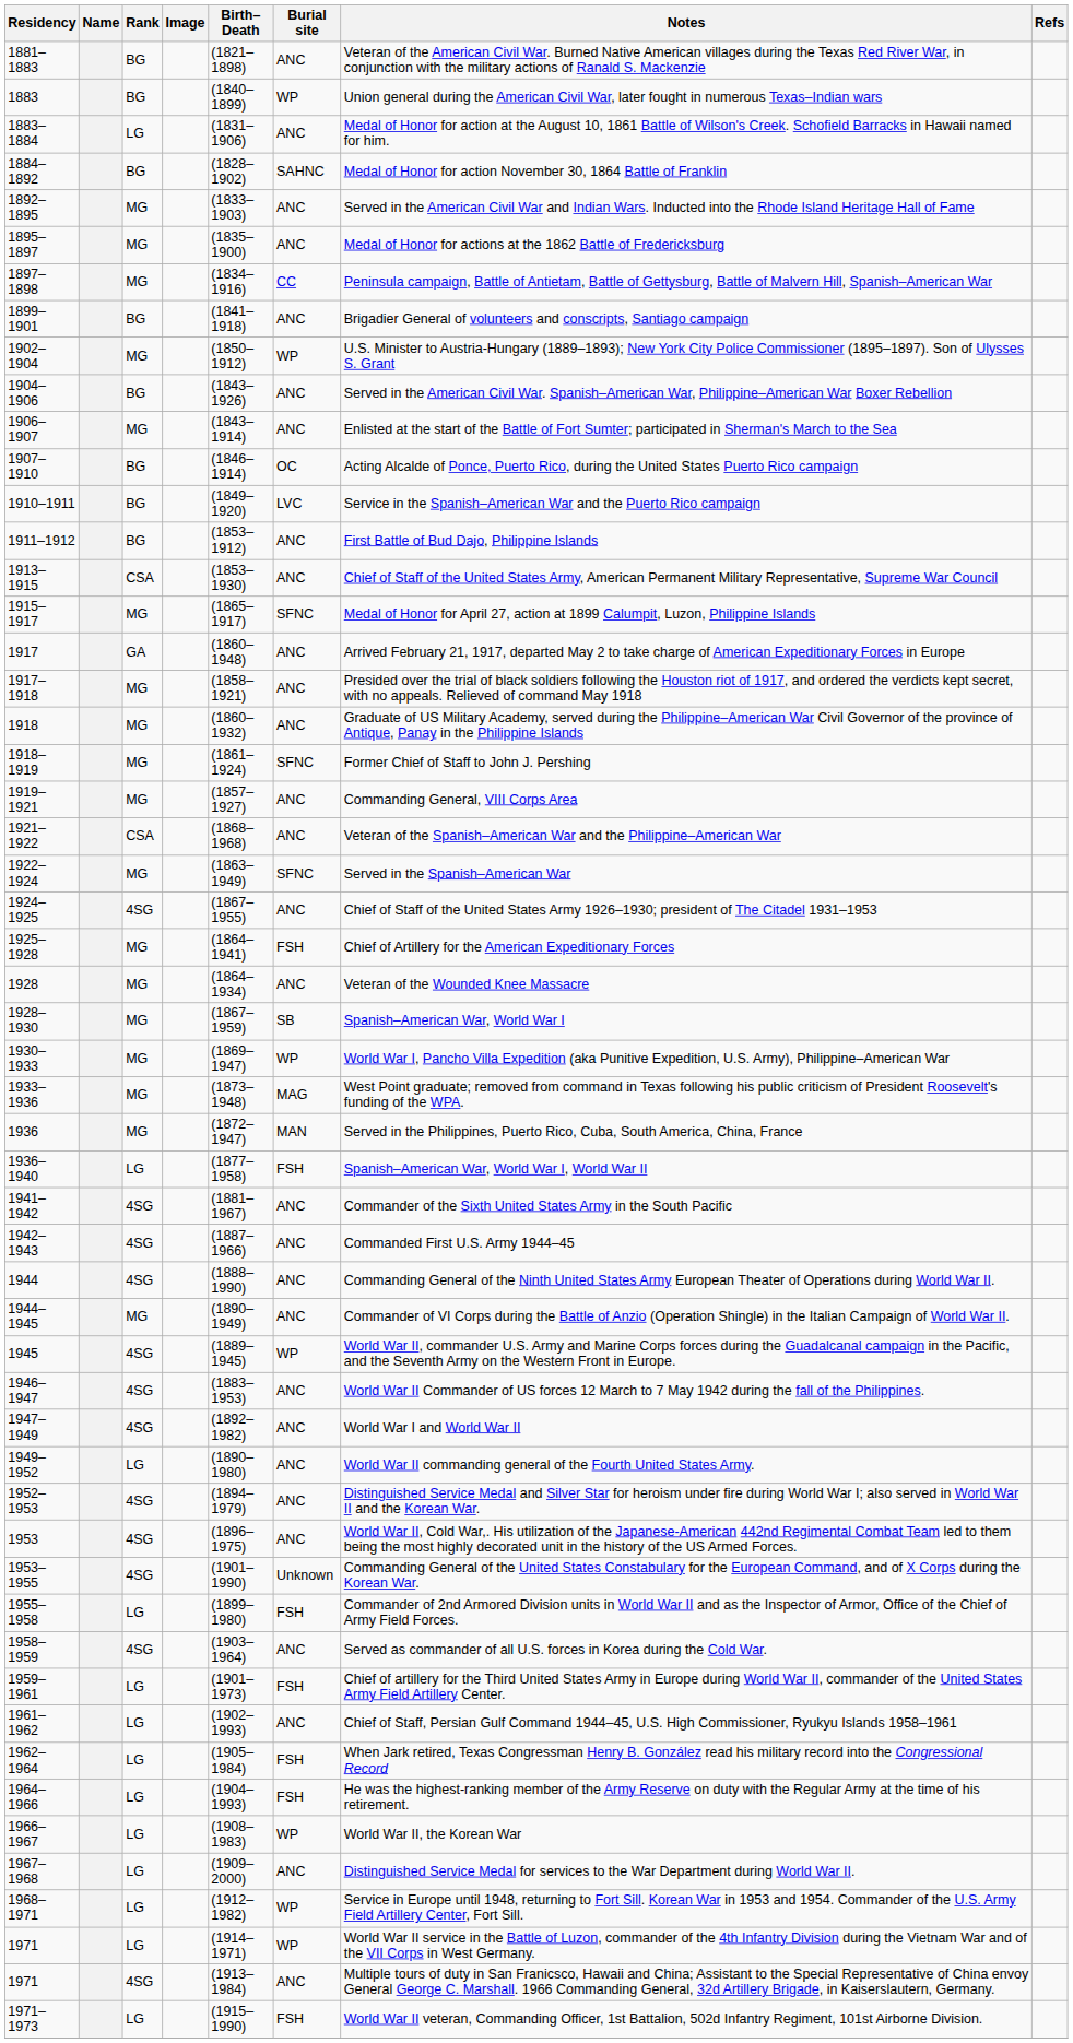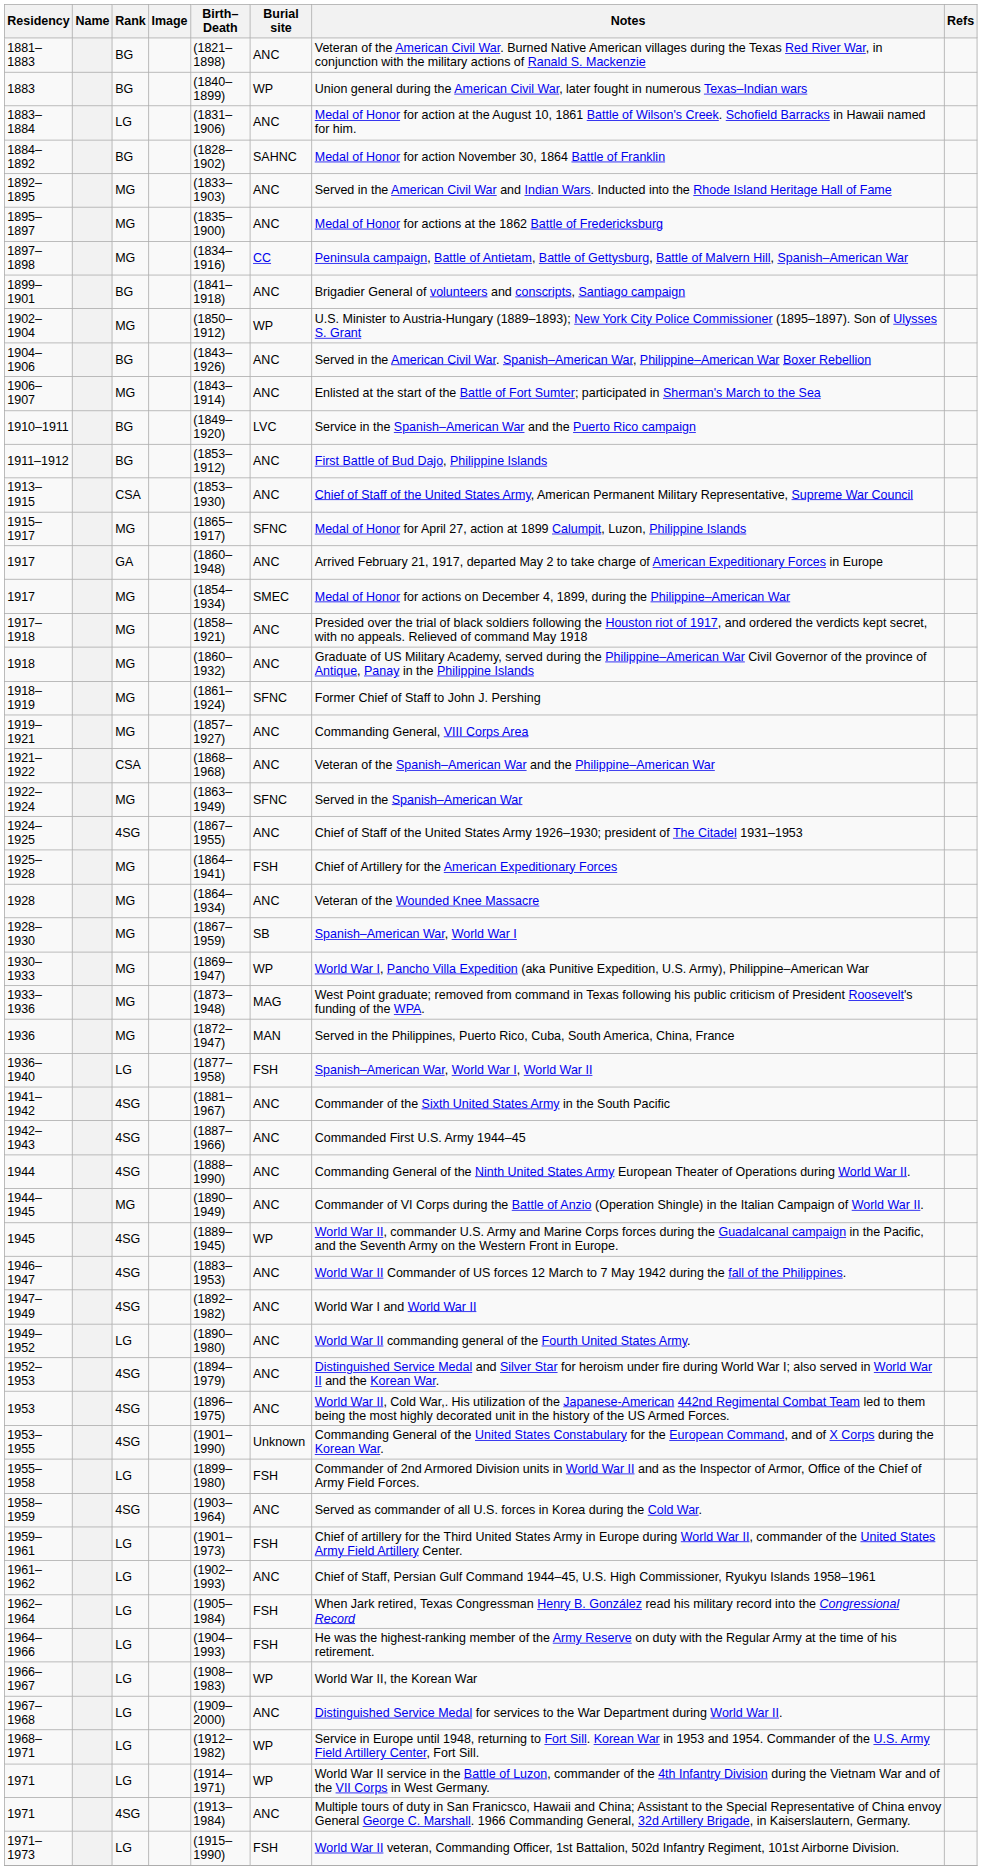 <table class="wikitable sortable plainrowheaders">
 <tr>
 <th scope="col" width =>Residency</th>
 <th scope="col" width =>Name</th>
 <th scope="col" width =>Rank</th>
 <th scope="col" class="unsortable">Image</th>
 <th scope="col" width =>Birth–Death</th>
 <th scope="col" width =>Burial site</th>
 <th scope="col" class="unsortable" width =>Notes</th>
 <th scope="col" class="unsortable">Refs</th>
 </tr>
 <tr>
 <td>1881–1883</td>
 <th scope="row"></th>
 <td>BG</td>
 <td></td>
 <td>(1821–1898)</td>
 <td>ANC</td>
 <td>Veteran of the <a href='#'>American Civil War</a>. Burned Native American villages during the Texas <a href='#'>Red River War</a>, in conjunction with the military actions of <a href='#'>Ranald S. Mackenzie</a></td>
 <td align="center"></td>
 </tr>
 <tr>
 <td>1883</td>
 <th scope="row"></th>
 <td>BG</td>
 <td></td>
 <td>(1840–1899)</td>
 <td>WP</td>
 <td>Union general during the <a href='#'>American Civil War</a>, later fought in numerous <a href='#'>Texas–Indian wars</a></td>
 <td align="center"></td>
 </tr>
 <tr>
 <td>1883–1884</td>
 <th scope="row"></th>
 <td>LG</td>
 <td></td>
 <td>(1831–1906)</td>
 <td>ANC</td>
 <td><a href='#'>Medal of Honor</a> for action at the August 10, 1861 <a href='#'>Battle of Wilson's Creek</a>. <a href='#'>Schofield Barracks</a> in Hawaii named for him.</td>
 <td align="center"></td>
 </tr>
 <tr>
 <td>1884–1892</td>
 <th scope="row"></th>
 <td>BG</td>
 <td></td>
 <td>(1828–1902)</td>
 <td>SAHNC</td>
 <td><a href='#'>Medal of Honor</a> for action November 30, 1864 <a href='#'>Battle of Franklin</a></td>
 <td align="center"></td>
 </tr>
 <tr>
 <td>1892–1895</td>
 <th scope="row"></th>
 <td>MG</td>
 <td></td>
 <td>(1833–1903)</td>
 <td>ANC</td>
 <td>Served in the <a href='#'>American Civil War</a> and <a href='#'>Indian Wars</a>. Inducted into the <a href='#'>Rhode Island Heritage Hall of Fame</a></td>
 <td align="center"></td>
 </tr>
 <tr>
 <td>1895–1897</td>
 <th scope="row"></th>
 <td>MG</td>
 <td></td>
 <td>(1835–1900)</td>
 <td>ANC</td>
 <td><a href='#'>Medal of Honor</a> for actions at the 1862 <a href='#'>Battle of Fredericksburg</a></td>
 <td align="center"></td>
 </tr>
 <tr>
 <td>1897–1898</td>
 <th scope="row"></th>
 <td>MG</td>
 <td></td>
 <td>(1834–1916)</td>
 <td><a href='#'>CC</a></td>
 <td><a href='#'>Peninsula campaign</a>, <a href='#'>Battle of Antietam</a>, <a href='#'>Battle of Gettysburg</a>, <a href='#'>Battle of Malvern Hill</a>, <a href='#'>Spanish–American War</a></td>
 <td align="center"></td>
 </tr>
 <tr>
 <td>1899–1901</td>
 <th scope="row"></th>
 <td>BG</td>
 <td></td>
 <td>(1841–1918)</td>
 <td>ANC</td>
 <td>Brigadier General of <a href='#'>volunteers</a> and <a href='#'>conscripts</a>, <a href='#'>Santiago campaign</a></td>
 <td align="center"></td>
 </tr>
 <tr>
 <td>1902–1904</td>
 <th scope="row"></th>
 <td>MG</td>
 <td></td>
 <td>(1850–1912)</td>
 <td>WP</td>
 <td>U.S. Minister to Austria-Hungary (1889–1893); <a href='#'>New York City Police Commissioner</a> (1895–1897). Son of <a href='#'>Ulysses S. Grant</a></td>
 <td align="center"></td>
 </tr>
 <tr>
 <td>1904–1906</td>
 <th scope="row"></th>
 <td>BG</td>
 <td></td>
 <td>(1843–1926)</td>
 <td>ANC</td>
 <td>Served in the <a href='#'>American Civil War</a>. <a href='#'>Spanish–American War</a>, <a href='#'>Philippine–American War</a> <a href='#'>Boxer Rebellion</a></td>
 <td align="center"></td>
 </tr>
 <tr>
 <td>1906–1907</td>
 <th scope="row"></th>
 <td>MG</td>
 <td></td>
 <td>(1843–1914)</td>
 <td>ANC</td>
 <td>Enlisted at the start of the <a href='#'>Battle of Fort Sumter</a>; participated in <a href='#'>Sherman's March to the Sea</a></td>
 <td align="center"></td>
 </tr>
 <tr>
-<td>1907–1910</td>
-<th scope="row"></th>
-<td>BG</td>
-<td></td>
-<td>(1846–1914)</td>
-<td>OC</td>
-<td>Acting Alcalde of <a href='#'>Ponce, Puerto Rico</a>, during the United States <a href='#'>Puerto Rico campaign</a></td>
-<td align="center"></td>
-</tr>
-<tr>
 <td>1910–1911</td>
 <th scope="row"></th>
 <td>BG</td>
 <td></td>
 <td>(1849–1920)</td>
 <td>LVC</td>
 <td>Service in the <a href='#'>Spanish–American War</a> and the <a href='#'>Puerto Rico campaign</a></td>
 <td align="center"></td>
 </tr>
 <tr>
 <td>1911–1912</td>
 <th scope="row"></th>
 <td>BG</td>
 <td></td>
 <td>(1853–1912)</td>
 <td>ANC</td>
 <td><a href='#'>First Battle of Bud Dajo</a>, <a href='#'>Philippine Islands</a></td>
 <td align="center"></td>
 </tr>
 <tr>
 <td>1913–1915</td>
 <th scope="row"></th>
 <td>CSA</td>
 <td></td>
 <td>(1853–1930)</td>
 <td>ANC</td>
 <td><a href='#'>Chief of Staff of the United States Army</a>, American Permanent Military Representative, <a href='#'>Supreme War Council</a></td>
 <td align="center"></td>
 </tr>
 <tr>
 <td>1915–1917</td>
 <th scope="row"></th>
 <td>MG</td>
 <td></td>
 <td>(1865–1917)</td>
 <td>SFNC</td>
 <td><a href='#'>Medal of Honor</a> for April 27, action at 1899 <a href='#'>Calumpit</a>, Luzon, <a href='#'>Philippine Islands</a></td>
 <td align="center"></td>
 </tr>
 <tr>
 <td>1917</td>
 <th scope="row"></th>
 <td>GA</td>
 <td></td>
 <td>(1860–1948)</td>
 <td>ANC</td>
 <td>Arrived February 21, 1917, departed May 2 to take charge of <a href='#'>American Expeditionary Forces</a> in Europe</td>
+<td align="center"></td>
+</tr>
+<tr>
+<td>1917</td>
+<th scope="row"></th>
+<td>MG</td>
+<td></td>
+<td>(1854–1934)</td>
+<td>SMEC</td>
+<td><a href='#'>Medal of Honor</a> for actions on December 4, 1899, during the <a href='#'>Philippine–American War</a></td>
 <td align="center"></td>
 </tr>
 <tr>
 <td>1917–1918</td>
 <th scope="row"></th>
 <td>MG</td>
 <td></td>
 <td>(1858–1921)</td>
 <td>ANC</td>
 <td>Presided over the trial of black soldiers following the <a href='#'>Houston riot of 1917</a>, and ordered the verdicts kept secret, with no appeals. Relieved of command May 1918</td>
 <td align="center"></td>
 </tr>
 <tr>
 <td>1918</td>
 <th scope="row"></th>
 <td>MG</td>
 <td></td>
 <td>(1860–1932)</td>
 <td>ANC</td>
 <td>Graduate of US Military Academy, served during the <a href='#'>Philippine–American War</a> Civil Governor of the province of <a href='#'>Antique</a>, <a href='#'>Panay</a> in the <a href='#'>Philippine Islands</a></td>
 <td align="center"></td>
 </tr>
 <tr>
 <td>1918–1919</td>
 <th scope="row"></th>
 <td>MG</td>
 <td></td>
 <td>(1861–1924)</td>
 <td>SFNC</td>
 <td>Former Chief of Staff to John J. Pershing</td>
 <td align="center"></td>
 </tr>
 <tr>
 <td>1919–1921</td>
 <th scope="row"></th>
 <td>MG</td>
 <td></td>
 <td>(1857–1927)</td>
 <td>ANC</td>
 <td>Commanding General, <a href='#'>VIII Corps Area</a></td>
 <td align="center"></td>
 </tr>
 <tr>
 <td>1921–1922</td>
 <th scope="row"></th>
 <td>CSA</td>
 <td></td>
 <td>(1868–1968)</td>
 <td>ANC</td>
 <td>Veteran of the <a href='#'>Spanish–American War</a> and the <a href='#'>Philippine–American War</a></td>
 <td align="center"></td>
 </tr>
 <tr>
 <td>1922–1924</td>
 <th scope="row"></th>
 <td>MG</td>
 <td></td>
 <td>(1863–1949)</td>
 <td>SFNC</td>
 <td>Served in the <a href='#'>Spanish–American War</a></td>
 <td align="center"></td>
 </tr>
 <tr>
 <td>1924–1925</td>
 <th scope="row"></th>
 <td>4SG</td>
 <td></td>
 <td>(1867–1955)</td>
 <td>ANC</td>
 <td>Chief of Staff of the United States Army 1926–1930; president of <a href='#'>The Citadel</a> 1931–1953</td>
 <td align="center"></td>
 </tr>
 <tr>
 <td>1925–1928</td>
 <th scope="row"></th>
 <td>MG</td>
 <td></td>
 <td>(1864–1941)</td>
 <td>FSH</td>
 <td>Chief of Artillery for the <a href='#'>American Expeditionary Forces</a></td>
 <td align="center"></td>
 </tr>
 <tr>
 <td>1928</td>
 <th scope="row"></th>
 <td>MG</td>
 <td></td>
 <td>(1864–1934)</td>
 <td>ANC</td>
 <td>Veteran of the <a href='#'>Wounded Knee Massacre</a></td>
 <td align="center"></td>
 </tr>
 <tr>
 <td>1928–1930</td>
 <th scope="row"></th>
 <td>MG</td>
 <td></td>
 <td>(1867–1959)</td>
 <td>SB</td>
 <td><a href='#'>Spanish–American War</a>, <a href='#'>World War I</a></td>
 <td align="center"></td>
 </tr>
 <tr>
 <td>1930–1933</td>
 <th scope="row"></th>
 <td>MG</td>
 <td></td>
 <td>(1869–1947)</td>
 <td>WP</td>
 <td><a href='#'>World War I</a>, <a href='#'>Pancho Villa Expedition</a> (aka Punitive Expedition, U.S. Army), Philippine–American War</td>
 <td align="center"></td>
 </tr>
 <tr>
 <td>1933–1936</td>
 <th scope="row"></th>
 <td>MG</td>
 <td></td>
 <td>(1873–1948)</td>
 <td>MAG</td>
 <td>West Point graduate; removed from command in Texas following his public criticism of President <a href='#'>Roosevelt</a>'s funding of the <a href='#'>WPA</a>.</td>
 <td align="center"></td>
 </tr>
 <tr>
 <td>1936</td>
 <th scope="row"></th>
 <td>MG</td>
 <td></td>
 <td>(1872–1947)</td>
 <td>MAN</td>
 <td>Served in the Philippines, Puerto Rico, Cuba, South America, China, France</td>
 <td align="center"></td>
 </tr>
 <tr>
 <td>1936–1940</td>
 <th scope="row"></th>
 <td>LG</td>
 <td></td>
 <td>(1877–1958)</td>
 <td>FSH</td>
 <td><a href='#'>Spanish–American War</a>, <a href='#'>World War I</a>, <a href='#'>World War II</a></td>
 <td align="center"></td>
 </tr>
 <tr>
 <td>1941–1942</td>
 <th scope="row"></th>
 <td>4SG</td>
 <td></td>
 <td>(1881–1967)</td>
 <td>ANC</td>
 <td>Commander of the <a href='#'>Sixth United States Army</a> in the South Pacific</td>
 <td align="center"></td>
 </tr>
 <tr>
 <td>1942–1943</td>
 <th scope="row"></th>
 <td>4SG</td>
 <td></td>
 <td>(1887–1966)</td>
 <td>ANC</td>
 <td>Commanded First U.S. Army 1944–45</td>
 <td align="center"></td>
 </tr>
 <tr>
 <td>1944</td>
 <th scope="row"></th>
 <td>4SG</td>
 <td></td>
 <td>(1888–1990)</td>
 <td>ANC</td>
 <td>Commanding General of the <a href='#'>Ninth United States Army</a> European Theater of Operations during <a href='#'>World War II</a>.</td>
 <td align="center"></td>
 </tr>
 <tr>
 <td>1944–1945</td>
 <th scope="row"></th>
 <td>MG</td>
 <td></td>
 <td>(1890–1949)</td>
 <td>ANC</td>
 <td>Commander of VI Corps during the <a href='#'>Battle of Anzio</a> (Operation Shingle) in the Italian Campaign of <a href='#'>World War II</a>.</td>
 <td align="center"></td>
 </tr>
 <tr>
 <td>1945</td>
 <th scope="row"></th>
 <td>4SG</td>
 <td></td>
 <td>(1889–1945)</td>
 <td>WP</td>
 <td><a href='#'>World War II</a>, commander U.S. Army and Marine Corps forces during the <a href='#'>Guadalcanal campaign</a> in the Pacific, and the Seventh Army on the Western Front in Europe.</td>
 <td align="center"></td>
 </tr>
 <tr>
 <td>1946–1947</td>
 <th scope="row"></th>
 <td>4SG</td>
 <td></td>
 <td>(1883–1953)</td>
 <td>ANC</td>
 <td><a href='#'>World War II</a> Commander of US forces 12 March to 7 May 1942 during the <a href='#'>fall of the Philippines</a>.</td>
 <td align="center"></td>
 </tr>
 <tr>
 <td>1947–1949</td>
 <th scope="row"></th>
 <td>4SG</td>
 <td></td>
 <td>(1892–1982)</td>
 <td>ANC</td>
 <td>World War I and <a href='#'>World War II</a></td>
 <td></td>
 </tr>
 <tr>
 <td>1949–1952</td>
 <th scope="row"></th>
 <td>LG</td>
 <td></td>
 <td>(1890–1980)</td>
 <td>ANC</td>
 <td><a href='#'>World War II</a> commanding general of the <a href='#'>Fourth United States Army</a>.</td>
 <td align="center"></td>
 </tr>
 <tr>
 <td>1952–1953</td>
 <th scope="row"></th>
 <td>4SG</td>
 <td></td>
 <td>(1894–1979)</td>
 <td>ANC</td>
 <td><a href='#'>Distinguished Service Medal</a> and <a href='#'>Silver Star</a> for heroism under fire during World War I; also served in <a href='#'>World War II</a> and the <a href='#'>Korean War</a>.</td>
 <td align="center"></td>
 </tr>
 <tr>
 <td>1953</td>
 <th scope="row"></th>
 <td>4SG</td>
 <td></td>
 <td>(1896–1975)</td>
 <td>ANC</td>
 <td><a href='#'>World War II</a>, Cold War,. His utilization of the <a href='#'>Japanese-American</a> <a href='#'>442nd Regimental Combat Team</a> led to them being the most highly decorated unit in the history of the US Armed Forces.</td>
 <td align="center"></td>
 </tr>
 <tr>
 <td>1953–1955</td>
 <th scope="row"></th>
 <td>4SG</td>
 <td></td>
 <td>(1901–1990)</td>
 <td>Unknown</td>
 <td>Commanding General of the <a href='#'>United States Constabulary</a> for the <a href='#'>European Command</a>, and of <a href='#'>X Corps</a> during the <a href='#'>Korean War</a>.</td>
 <td align="center"></td>
 </tr>
 <tr>
 <td>1955–1958</td>
 <th scope="row"></th>
 <td>LG</td>
 <td></td>
 <td>(1899–1980)</td>
 <td>FSH</td>
 <td>Commander of 2nd Armored Division units in <a href='#'>World War II</a> and as the Inspector of Armor, Office of the Chief of Army Field Forces.</td>
 <td align="center"></td>
 </tr>
 <tr>
 <td>1958–1959</td>
 <th scope="row"></th>
 <td>4SG</td>
 <td></td>
 <td>(1903–1964)</td>
 <td>ANC</td>
 <td>Served as commander of all U.S. forces in Korea during the <a href='#'>Cold War</a>.</td>
 <td align="center"></td>
 </tr>
 <tr>
 <td>1959–1961</td>
 <th scope="row"></th>
 <td>LG</td>
 <td></td>
 <td>(1901–1973)</td>
 <td>FSH</td>
 <td>Chief of artillery for the Third United States Army in Europe during <a href='#'>World War II</a>, commander of the <a href='#'>United States Army Field Artillery</a> Center.</td>
 <td align="center"></td>
 </tr>
 <tr>
 <td>1961–1962</td>
 <th scope="row"></th>
 <td>LG</td>
 <td></td>
 <td>(1902–1993)</td>
 <td>ANC</td>
 <td>Chief of Staff, Persian Gulf Command 1944–45, U.S. High Commissioner, Ryukyu Islands 1958–1961</td>
 <td align="center"></td>
 </tr>
 <tr>
 <td>1962–1964</td>
 <th scope="row"></th>
 <td>LG</td>
 <td></td>
 <td>(1905–1984)</td>
 <td>FSH</td>
 <td>When Jark retired, Texas Congressman <a href='#'>Henry B. González</a> read his military record into the <em><a href='#'>Congressional Record</a></em></td>
 <td></td>
 </tr>
 <tr>
 <td>1964–1966</td>
 <th scope="row"></th>
 <td>LG</td>
 <td></td>
 <td>(1904–1993)</td>
 <td>FSH</td>
 <td>He was the highest-ranking member of the <a href='#'>Army Reserve</a> on duty with the Regular Army at the time of his retirement.</td>
 <td align="center"></td>
 </tr>
 <tr>
 <td>1966–1967</td>
 <th scope="row"></th>
 <td>LG</td>
 <td></td>
 <td>(1908–1983)</td>
 <td>WP</td>
 <td>World War II, the Korean War</td>
 <td align="center"></td>
 </tr>
 <tr>
 <td>1967–1968</td>
 <th scope="row"></th>
 <td>LG</td>
 <td></td>
 <td>(1909–2000)</td>
 <td>ANC</td>
 <td><a href='#'>Distinguished Service Medal</a> for services to the War Department during <a href='#'>World War II</a>.</td>
 <td align="center"></td>
 </tr>
 <tr>
 <td>1968–1971</td>
 <th scope="row"></th>
 <td>LG</td>
 <td></td>
 <td>(1912–1982)</td>
 <td>WP</td>
 <td>Service in Europe until 1948, returning to <a href='#'>Fort Sill</a>. <a href='#'>Korean War</a> in 1953 and 1954. Commander of the <a href='#'>U.S. Army Field Artillery Center</a>, Fort Sill.</td>
 <td align="center"></td>
 </tr>
 <tr>
 <td>1971</td>
 <th scope="row"></th>
 <td>LG</td>
 <td></td>
 <td>(1914–1971)</td>
 <td>WP</td>
 <td>World War II service in the <a href='#'>Battle of Luzon</a>, commander of the <a href='#'>4th Infantry Division</a> during the Vietnam War and of the <a href='#'>VII Corps</a> in West Germany.</td>
 <td align="center"></td>
 </tr>
 <tr>
 <td>1971</td>
 <th scope="row"></th>
 <td>4SG</td>
 <td></td>
 <td>(1913–1984)</td>
 <td>ANC</td>
 <td>Multiple tours of duty in San Franicsco, Hawaii and China; Assistant to the Special Representative of China envoy General <a href='#'>George C. Marshall</a>. 1966 Commanding General, <a href='#'>32d Artillery Brigade</a>, in Kaiserslautern, Germany.</td>
 <td align="center"></td>
 </tr>
 <tr>
 <td>1971–1973</td>
 <th scope="row"></th>
 <td>LG</td>
 <td></td>
 <td>(1915–1990)</td>
 <td>FSH</td>
 <td><a href='#'>World War II</a> veteran, Commanding Officer, 1st Battalion, 502d Infantry Regiment, 101st Airborne Division.</td>
 <td align="center"></td>
 </tr>
 <tr>
 </tr>
 </table>
